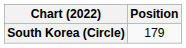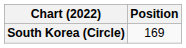 <table class="wikitable plainrowheaders" style="text-align:center">
 <tr>
 <th scope="col">Chart (2022)</th>
 <th scope="col">Position</th>
 </tr>
 <tr>
 <th scope="row">South Korea (Circle)</th>
-<td>179</td>
+<td>169</td>
 </tr>
 </table>
